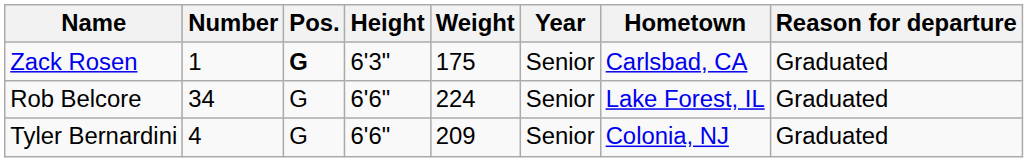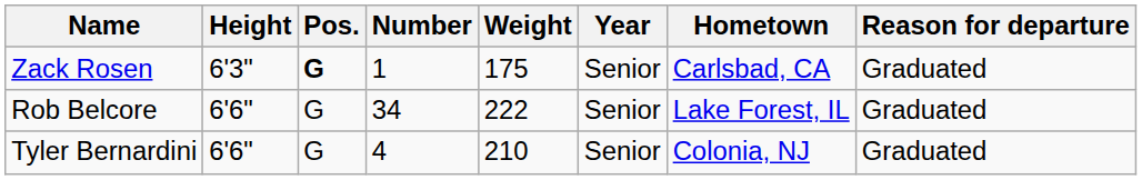 <table class="wikitable sortable">
 <tr>
 <th>Name</th>
+<th>Height</th>
+<th>Pos.</th>
 <th>Number</th>
-<th>Pos.</th>
-<th>Height</th>
 <th>Weight</th>
 <th>Year</th>
 <th>Hometown</th>
 <th>Reason for departure</th>
 </tr>
 <tr>
 <td><a href='#'>Zack Rosen</a></td>
+<td>6'3"</td>
+<td><strong>G</strong></td>
 <td>1</td>
-<td><strong>G</strong></td>
-<td>6'3"</td>
 <td>175</td>
 <td>Senior</td>
 <td><a href='#'>Carlsbad, CA</a></td>
 <td>Graduated</td>
 </tr>
 <tr>
 <td>Rob Belcore</td>
+<td>6'6"</td>
+<td>G</td>
 <td>34</td>
-<td>G</td>
-<td>6'6"</td>
-<td>224</td>
+<td>222</td>
 <td>Senior</td>
 <td><a href='#'>Lake Forest, IL</a></td>
 <td>Graduated</td>
 </tr>
 <tr>
 <td>Tyler Bernardini</td>
+<td>6'6"</td>
+<td>G</td>
 <td>4</td>
-<td>G</td>
-<td>6'6"</td>
-<td>209</td>
+<td>210</td>
 <td>Senior</td>
 <td><a href='#'>Colonia, NJ</a></td>
 <td>Graduated</td>
 </tr>
 </table>
